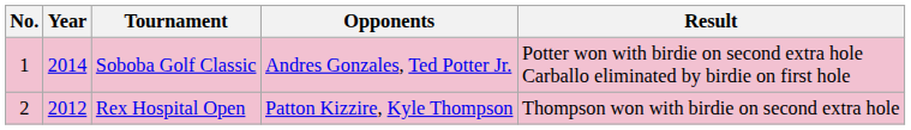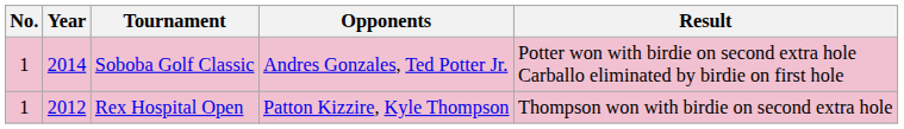 <table class="wikitable" style="font-size:95%;">
 <tr>
 <th>No.</th>
 <th>Year</th>
 <th>Tournament</th>
 <th>Opponents</th>
 <th>Result</th>
 </tr>
 <tr style="background:#F2C1D1;">
 <td align=center>1</td>
 <td><a href='#'>2014</a></td>
 <td><a href='#'>Soboba Golf Classic</a></td>
 <td> <a href='#'>Andres Gonzales</a>,  <a href='#'>Ted Potter Jr.</a></td>
 <td>Potter won with birdie on second extra hole<br>Carballo eliminated by birdie on first hole</td>
 </tr>
 <tr style="background:#F2C1D1;">
-<td align=center>2</td>
+<td align=center>1</td>
 <td><a href='#'>2012</a></td>
 <td><a href='#'>Rex Hospital Open</a></td>
 <td> <a href='#'>Patton Kizzire</a>,  <a href='#'>Kyle Thompson</a></td>
 <td>Thompson won with birdie on second extra hole</td>
 </tr>
 </table>
